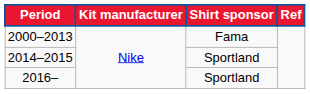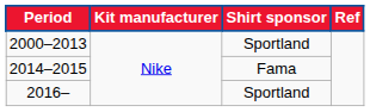 <table class="wikitable" style="text-align:center">
 <tr>
 <th style="background:#ec152f; color:white; border:2px solid #08559e;">Period</th>
 <th style="background:#ec152f; color:white; border:2px solid #08559e;">Kit manufacturer</th>
 <th style="background:#ec152f; color:white; border:2px solid #08559e;">Shirt sponsor</th>
 <th style="background:#ec152f; color:white; border:2px solid #08559e;">Ref</th>
 </tr>
 <tr>
 <td>2000–2013</td>
 <td rowspan="3"><a href='#'>Nike</a></td>
-<td>Fama</td>
+<td>Sportland</td>
 <td rowspan="3"></td>
 </tr>
 <tr>
 <td>2014–2015</td>
-<td>Sportland</td>
+<td>Fama</td>
 </tr>
 <tr>
 <td>2016–</td>
 <td>Sportland</td>
 </tr>
 </table>
